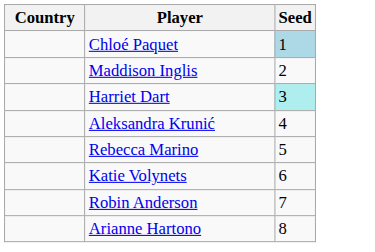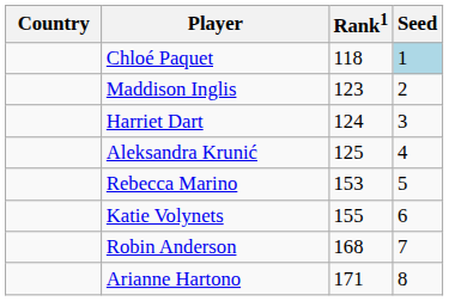 <table class="sortable wikitable">
 <tr>
 <th width="70">Country</th>
 <th width="175">Player</th>
+<th>Rank<sup>1</sup></th>
 <th>Seed</th>
 </tr>
 <tr>
 <td></td>
 <td><a href='#'>Chloé Paquet</a></td>
+<td>118</td>
 <td style="background: lightblue;">1</td>
 </tr>
 <tr>
 <td></td>
 <td><a href='#'>Maddison Inglis</a></td>
+<td>123</td>
 <td>2</td>
 </tr>
 <tr>
 <td></td>
 <td><a href='#'>Harriet Dart</a></td>
-<td style="background: paleturquoise;">3</td>
+<td>124</td>
+<td>3</td>
 </tr>
 <tr>
 <td></td>
 <td><a href='#'>Aleksandra Krunić</a></td>
+<td>125</td>
 <td>4</td>
 </tr>
 <tr>
 <td></td>
 <td><a href='#'>Rebecca Marino</a></td>
+<td>153</td>
 <td>5</td>
 </tr>
 <tr>
 <td></td>
 <td><a href='#'>Katie Volynets</a></td>
+<td>155</td>
 <td>6</td>
 </tr>
 <tr>
 <td></td>
 <td><a href='#'>Robin Anderson</a></td>
+<td>168</td>
 <td>7</td>
 </tr>
 <tr>
 <td></td>
 <td><a href='#'>Arianne Hartono</a></td>
+<td>171</td>
 <td>8</td>
 </tr>
 </table>
